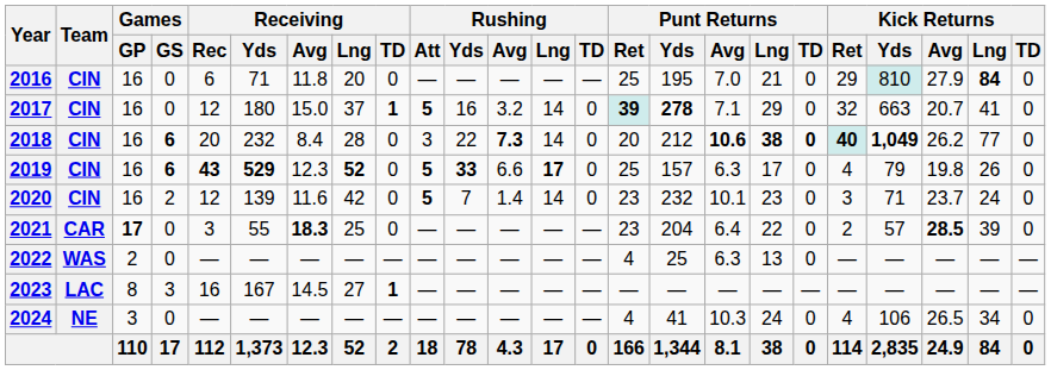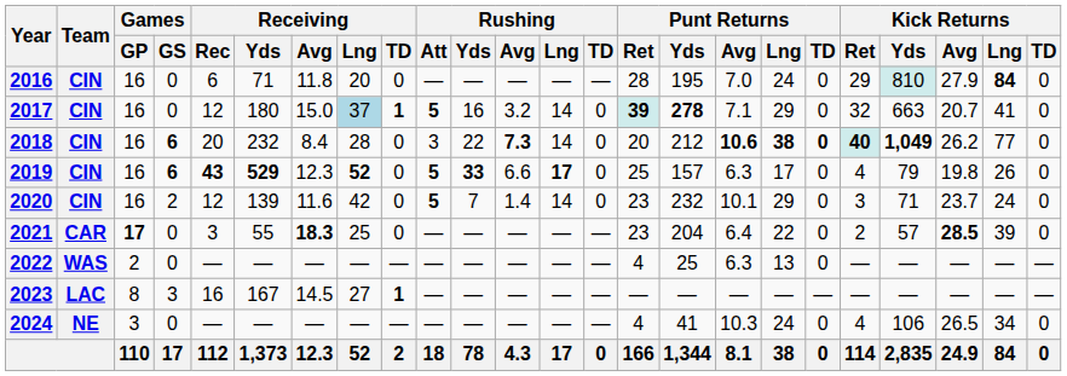 <table class="wikitable" style="text-align: center;">
 <tr>
 <th rowspan="2">Year</th>
 <th rowspan="2">Team</th>
 <th colspan="2">Games</th>
 <th colspan="5">Receiving</th>
 <th colspan="5">Rushing</th>
 <th colspan="5">Punt Returns</th>
 <th colspan="5">Kick Returns</th>
 </tr>
 <tr>
 <th>GP</th>
 <th>GS</th>
 <th>Rec</th>
 <th>Yds</th>
 <th>Avg</th>
 <th>Lng</th>
 <th>TD</th>
 <th>Att</th>
 <th>Yds</th>
 <th>Avg</th>
 <th>Lng</th>
 <th>TD</th>
 <th>Ret</th>
 <th>Yds</th>
 <th>Avg</th>
 <th>Lng</th>
 <th>TD</th>
 <th>Ret</th>
 <th>Yds</th>
 <th>Avg</th>
 <th>Lng</th>
 <th>TD</th>
 </tr>
 <tr>
 <th><a href='#'>2016</a></th>
 <th><a href='#'>CIN</a></th>
 <td>16</td>
 <td>0</td>
 <td>6</td>
 <td>71</td>
 <td>11.8</td>
 <td>20</td>
 <td>0</td>
 <td>—</td>
 <td>—</td>
 <td>—</td>
 <td>—</td>
 <td>—</td>
-<td>25</td>
+<td>28</td>
 <td>195</td>
 <td>7.0</td>
-<td>21</td>
+<td>24</td>
 <td>0</td>
 <td>29</td>
 <td style="background:#cfecec;">810</td>
 <td>27.9</td>
 <td><strong>84</strong></td>
 <td>0</td>
 </tr>
 <tr>
 <th><a href='#'>2017</a></th>
 <th><a href='#'>CIN</a></th>
 <td>16</td>
 <td>0</td>
 <td>12</td>
 <td>180</td>
 <td>15.0</td>
-<td>37</td>
+<td style="background: lightblue;">37</td>
 <td><strong>1</strong></td>
 <td><strong>5</strong></td>
 <td>16</td>
 <td>3.2</td>
 <td>14</td>
 <td>0</td>
 <td style="background:#cfecec;"><strong>39</strong></td>
 <td><strong>278</strong></td>
 <td>7.1</td>
 <td>29</td>
 <td>0</td>
 <td>32</td>
 <td>663</td>
 <td>20.7</td>
 <td>41</td>
 <td>0</td>
 </tr>
 <tr>
 <th><a href='#'>2018</a></th>
 <th><a href='#'>CIN</a></th>
 <td>16</td>
 <td><strong>6</strong></td>
 <td>20</td>
 <td>232</td>
 <td>8.4</td>
 <td>28</td>
 <td>0</td>
 <td>3</td>
 <td>22</td>
 <td><strong>7.3</strong></td>
 <td>14</td>
 <td>0</td>
 <td>20</td>
 <td>212</td>
 <td><strong>10.6</strong></td>
 <td><strong>38</strong></td>
 <td><strong>0</strong></td>
 <td style="background:#cfecec;"><strong>40</strong></td>
 <td><strong>1,049</strong></td>
 <td>26.2</td>
 <td>77</td>
 <td>0</td>
 </tr>
 <tr>
 <th><a href='#'>2019</a></th>
 <th><a href='#'>CIN</a></th>
 <td>16</td>
 <td><strong>6</strong></td>
 <td><strong>43</strong></td>
 <td><strong>529</strong></td>
 <td>12.3</td>
 <td><strong>52</strong></td>
 <td>0</td>
 <td><strong>5</strong></td>
 <td><strong>33</strong></td>
 <td>6.6</td>
 <td><strong>17</strong></td>
 <td>0</td>
 <td>25</td>
 <td>157</td>
 <td>6.3</td>
 <td>17</td>
 <td>0</td>
 <td>4</td>
 <td>79</td>
 <td>19.8</td>
 <td>26</td>
 <td>0</td>
 </tr>
 <tr>
 <th><a href='#'>2020</a></th>
 <th><a href='#'>CIN</a></th>
 <td>16</td>
 <td>2</td>
 <td>12</td>
 <td>139</td>
 <td>11.6</td>
 <td>42</td>
 <td>0</td>
 <td><strong>5</strong></td>
 <td>7</td>
 <td>1.4</td>
 <td>14</td>
 <td>0</td>
 <td>23</td>
 <td>232</td>
 <td>10.1</td>
-<td>23</td>
+<td>29</td>
 <td>0</td>
 <td>3</td>
 <td>71</td>
 <td>23.7</td>
 <td>24</td>
 <td>0</td>
 </tr>
 <tr>
 <th><a href='#'>2021</a></th>
 <th><a href='#'>CAR</a></th>
 <td><strong>17</strong></td>
 <td>0</td>
 <td>3</td>
 <td>55</td>
 <td><strong>18.3</strong></td>
 <td>25</td>
 <td>0</td>
 <td>—</td>
 <td>—</td>
 <td>—</td>
 <td>—</td>
 <td>—</td>
 <td>23</td>
 <td>204</td>
 <td>6.4</td>
 <td>22</td>
 <td>0</td>
 <td>2</td>
 <td>57</td>
 <td><strong>28.5</strong></td>
 <td>39</td>
 <td>0</td>
 </tr>
 <tr>
 <th><a href='#'>2022</a></th>
 <th><a href='#'>WAS</a></th>
 <td>2</td>
 <td>0</td>
 <td>—</td>
 <td>—</td>
 <td>—</td>
 <td>—</td>
 <td>—</td>
 <td>—</td>
 <td>—</td>
 <td>—</td>
 <td>—</td>
 <td>—</td>
 <td>4</td>
 <td>25</td>
 <td>6.3</td>
 <td>13</td>
 <td>0</td>
 <td>—</td>
 <td>—</td>
 <td>—</td>
 <td>—</td>
 <td>—</td>
 </tr>
 <tr>
 <th><a href='#'>2023</a></th>
 <th><a href='#'>LAC</a></th>
 <td>8</td>
 <td>3</td>
 <td>16</td>
 <td>167</td>
 <td>14.5</td>
 <td>27</td>
 <td><strong>1</strong></td>
 <td>—</td>
 <td>—</td>
 <td>—</td>
 <td>—</td>
 <td>—</td>
 <td>—</td>
 <td>—</td>
 <td>—</td>
 <td>—</td>
 <td>—</td>
 <td>—</td>
 <td>—</td>
 <td>—</td>
 <td>—</td>
 <td>—</td>
 </tr>
 <tr>
 <th><a href='#'>2024</a></th>
 <th><a href='#'>NE</a></th>
 <td>3</td>
 <td>0</td>
 <td>—</td>
 <td>—</td>
 <td>—</td>
 <td>—</td>
 <td>—</td>
 <td>—</td>
 <td>—</td>
 <td>—</td>
 <td>—</td>
 <td>—</td>
 <td>4</td>
 <td>41</td>
 <td>10.3</td>
 <td>24</td>
 <td>0</td>
 <td>4</td>
 <td>106</td>
 <td>26.5</td>
 <td>34</td>
 <td>0</td>
 </tr>
 <tr>
 <th colspan="2"></th>
 <th>110</th>
 <th>17</th>
 <th>112</th>
 <th>1,373</th>
 <th>12.3</th>
 <th>52</th>
 <th>2</th>
 <th>18</th>
 <th>78</th>
 <th>4.3</th>
 <th>17</th>
 <th>0</th>
 <th>166</th>
 <th>1,344</th>
 <th>8.1</th>
 <th>38</th>
 <th>0</th>
 <th>114</th>
 <th>2,835</th>
 <th>24.9</th>
 <th>84</th>
 <th>0</th>
 </tr>
 </table>
